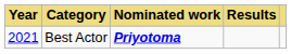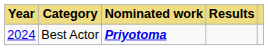 <table class="wikitable" style="width=80%;">
 <tr>
 <th style="background:#EEDD82;">Year</th>
 <th style="background:#EEDD82;">Category</th>
 <th style="background:#EEDD82;">Nominated work</th>
 <th style="background:#EEDD82;">Results</th>
 <th style="background:#EEDD82;"></th>
 </tr>
 <tr>
-<td><a href='#'>2021</a></td>
+<td><a href='#'>2024</a></td>
 <td>Best Actor</td>
 <td><strong><em><a href='#'>Priyotoma</a></em></strong></td>
 <td></td>
 <td></td>
 </tr>
 </table>
